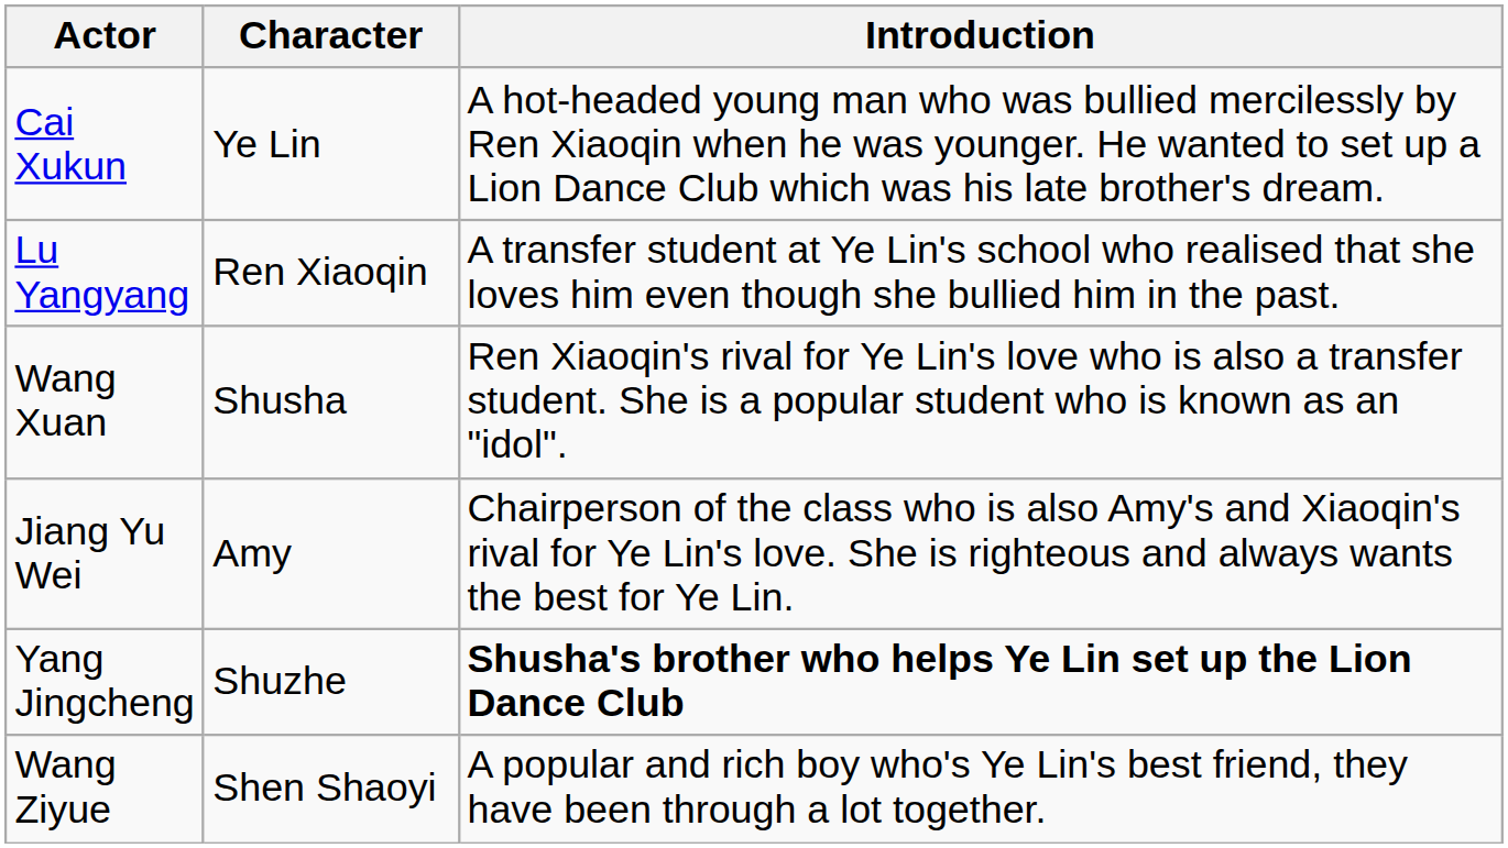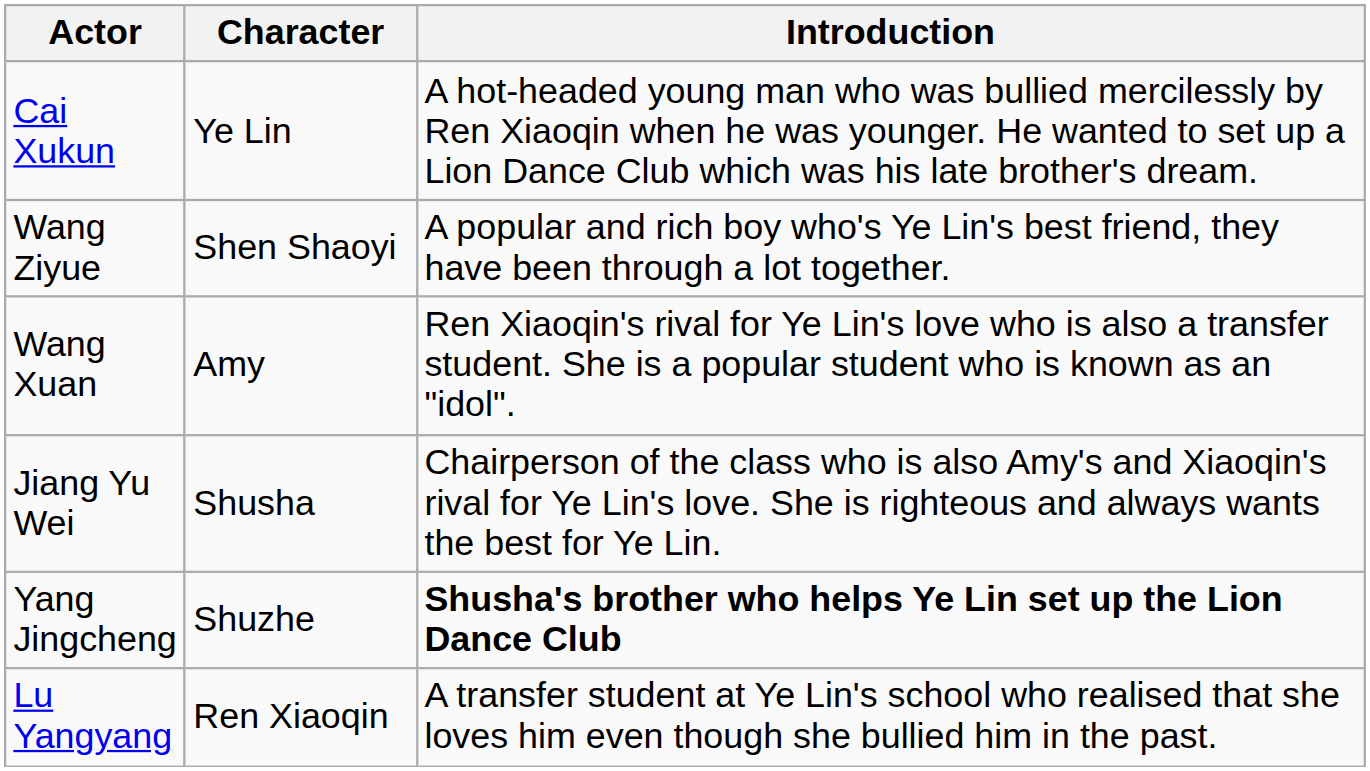 <table class="wikitable">
 <tr>
 <th style="width:13%">Actor</th>
 <th style="width:17%">Character</th>
 <th>Introduction</th>
 </tr>
 <tr>
 <td><a href='#'>Cai Xukun</a></td>
 <td>Ye Lin</td>
 <td>A hot-headed young man who was  bullied mercilessly by Ren Xiaoqin when he was younger. He wanted to set up a Lion Dance Club which was his late brother's dream.</td>
 </tr>
 <tr>
-<td><a href='#'>Lu Yangyang</a></td>
-<td>Ren Xiaoqin</td>
-<td>A transfer student at Ye Lin's school who realised that she loves him even though she bullied him in the past.</td>
+<td>Wang Ziyue</td>
+<td>Shen Shaoyi</td>
+<td>A popular and rich boy who's Ye Lin's best friend, they have been through a lot together.</td>
 </tr>
 <tr>
 <td>Wang Xuan</td>
-<td>Shusha</td>
+<td>Amy</td>
 <td>Ren Xiaoqin's rival for Ye Lin's love who is also a transfer student. She is a popular student who is known as an "idol".</td>
 </tr>
 <tr>
 <td>Jiang Yu Wei</td>
-<td>Amy</td>
+<td>Shusha</td>
 <td>Chairperson of the class who is also Amy's and Xiaoqin's rival for Ye Lin's love. She is righteous and always wants the best for Ye Lin.</td>
 </tr>
 <tr>
 <td>Yang Jingcheng</td>
 <td>Shuzhe</td>
 <td><strong>Shusha's brother who helps Ye Lin set up the Lion Dance Club</strong></td>
 </tr>
 <tr>
-<td>Wang Ziyue</td>
-<td>Shen Shaoyi</td>
-<td>A popular and rich boy who's Ye Lin's best friend, they have been through a lot together.</td>
+<td><a href='#'>Lu Yangyang</a></td>
+<td>Ren Xiaoqin</td>
+<td>A transfer student at Ye Lin's school who realised that she loves him even though she bullied him in the past.</td>
 </tr>
 </table>
